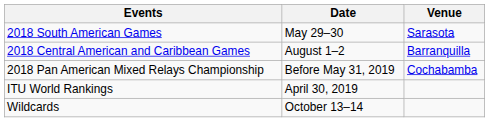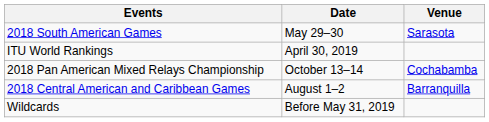 <table class="wikitable" width=650>
 <tr>
 <th>Events</th>
 <th>Date</th>
 <th>Venue</th>
 </tr>
 <tr>
 <td><a href='#'>2018 South American Games</a></td>
 <td>May 29–30</td>
 <td> <a href='#'>Sarasota</a></td>
 </tr>
 <tr>
+<td>ITU World Rankings</td>
+<td>April 30, 2019</td>
+<td></td>
+</tr>
+<tr>
+<td>2018 Pan American Mixed Relays Championship</td>
+<td>October 13–14</td>
+<td> <a href='#'>Cochabamba</a></td>
+</tr>
+<tr>
 <td><a href='#'>2018 Central American and Caribbean Games</a></td>
 <td>August 1–2</td>
 <td> <a href='#'>Barranquilla</a></td>
 </tr>
 <tr>
-<td>2018 Pan American Mixed Relays Championship</td>
+<td>Wildcards</td>
 <td>Before May 31, 2019</td>
-<td> <a href='#'>Cochabamba</a></td>
-</tr>
-<tr>
-<td>ITU World Rankings</td>
-<td>April 30, 2019</td>
-<td></td>
-</tr>
-<tr>
-<td>Wildcards</td>
-<td>October 13–14</td>
 <td></td>
 </tr>
 </table>
